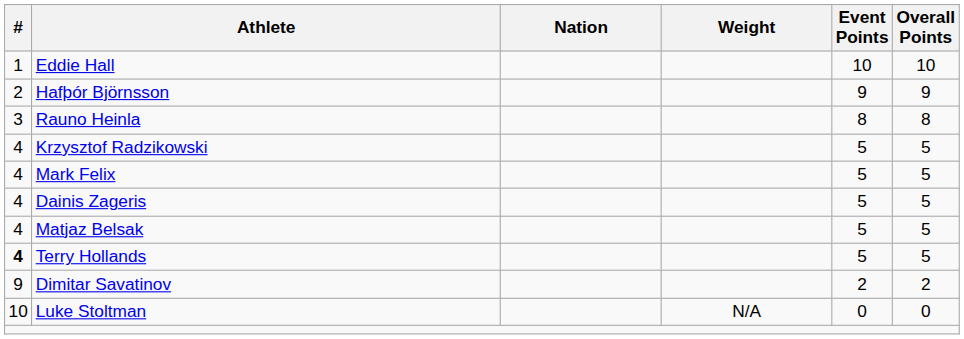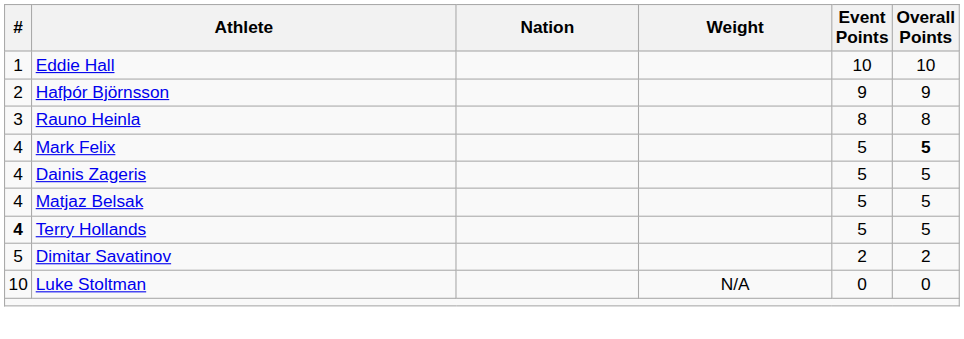 <table class="wikitable sortable" style="text-align:center;width: 70%;">
 <tr>
 <th scope="col" style="width: 10px;">#</th>
 <th scope="col">Athlete</th>
 <th scope="col">Nation</th>
 <th scope="col">Weight</th>
 <th scope="col" style="width: 10px;">Event Points</th>
 <th scope="col" style="width: 10px;">Overall Points</th>
 </tr>
 <tr>
 <td>1</td>
 <td align=left><a href='#'>Eddie Hall</a></td>
 <td align=left></td>
 <td></td>
 <td>10</td>
 <td>10</td>
 </tr>
 <tr>
 <td>2</td>
 <td align=left><a href='#'>Hafþór Björnsson</a></td>
 <td align=left></td>
 <td></td>
 <td>9</td>
 <td>9</td>
 </tr>
 <tr>
 <td>3</td>
 <td align=left><a href='#'>Rauno Heinla</a></td>
 <td align=left></td>
 <td></td>
 <td>8</td>
 <td>8</td>
 </tr>
 <tr>
 <td>4</td>
-<td align=left><a href='#'>Krzysztof Radzikowski</a></td>
-<td align=left></td>
-<td></td>
-<td>5</td>
-<td>5</td>
-</tr>
-<tr>
-<td>4</td>
 <td align=left><a href='#'>Mark Felix</a></td>
 <td align=left></td>
 <td></td>
 <td>5</td>
-<td>5</td>
+<td><strong>5</strong></td>
 </tr>
 <tr>
 <td>4</td>
 <td align=left><a href='#'>Dainis Zageris</a></td>
 <td align=left></td>
 <td></td>
 <td>5</td>
 <td>5</td>
 </tr>
 <tr>
 <td>4</td>
 <td align=left><a href='#'>Matjaz Belsak</a></td>
 <td align=left></td>
 <td></td>
 <td>5</td>
 <td>5</td>
 </tr>
 <tr>
 <td><strong>4</strong></td>
 <td align=left><a href='#'>Terry Hollands</a></td>
 <td align=left></td>
 <td></td>
 <td>5</td>
 <td>5</td>
 </tr>
 <tr>
-<td>9</td>
+<td>5</td>
 <td align=left><a href='#'>Dimitar Savatinov</a></td>
 <td align=left></td>
 <td></td>
 <td>2</td>
 <td>2</td>
 </tr>
 <tr>
 <td>10</td>
 <td align=left><a href='#'>Luke Stoltman</a></td>
 <td align=left></td>
 <td>N/A</td>
 <td>0</td>
 <td>0</td>
 </tr>
 <tr class="sortbottom">
 <td colspan="6"></td>
 </tr>
 </table>
